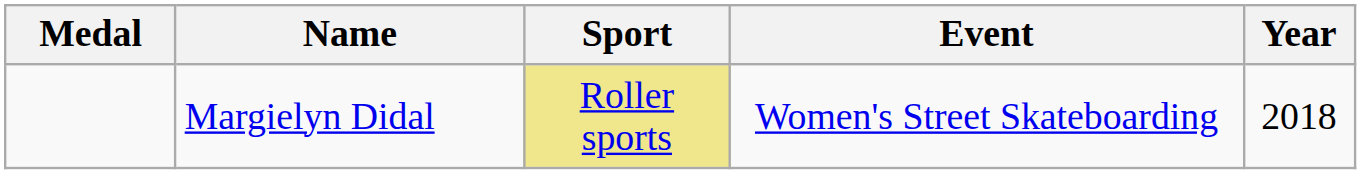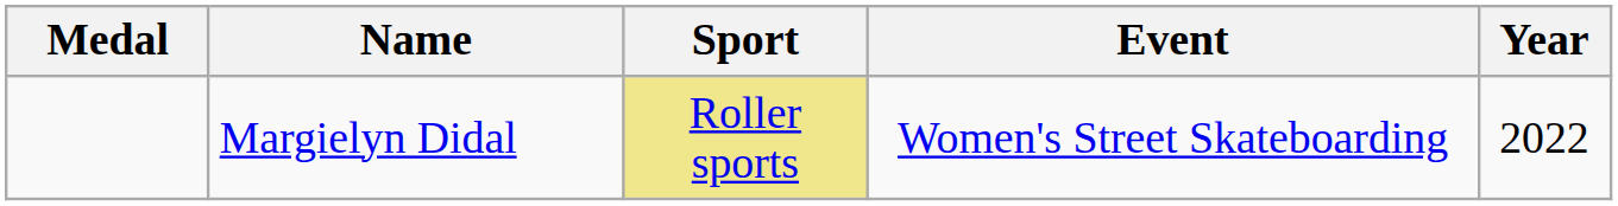 <table class="wikitable"  style="font-size:100%;  text-align:center;">
 <tr>
 <th width="65">Medal</th>
 <th width="140">Name</th>
 <th width="80">Sport</th>
 <th width="210">Event</th>
 <th width="40">Year</th>
 </tr>
 <tr>
 <td></td>
 <td align=left><a href='#'>Margielyn Didal</a></td>
 <td style="background: khaki;"><a href='#'>Roller sports</a></td>
 <td><a href='#'>Women's Street Skateboarding</a></td>
-<td>2018</td>
+<td>2022</td>
 </tr>
 </table>
